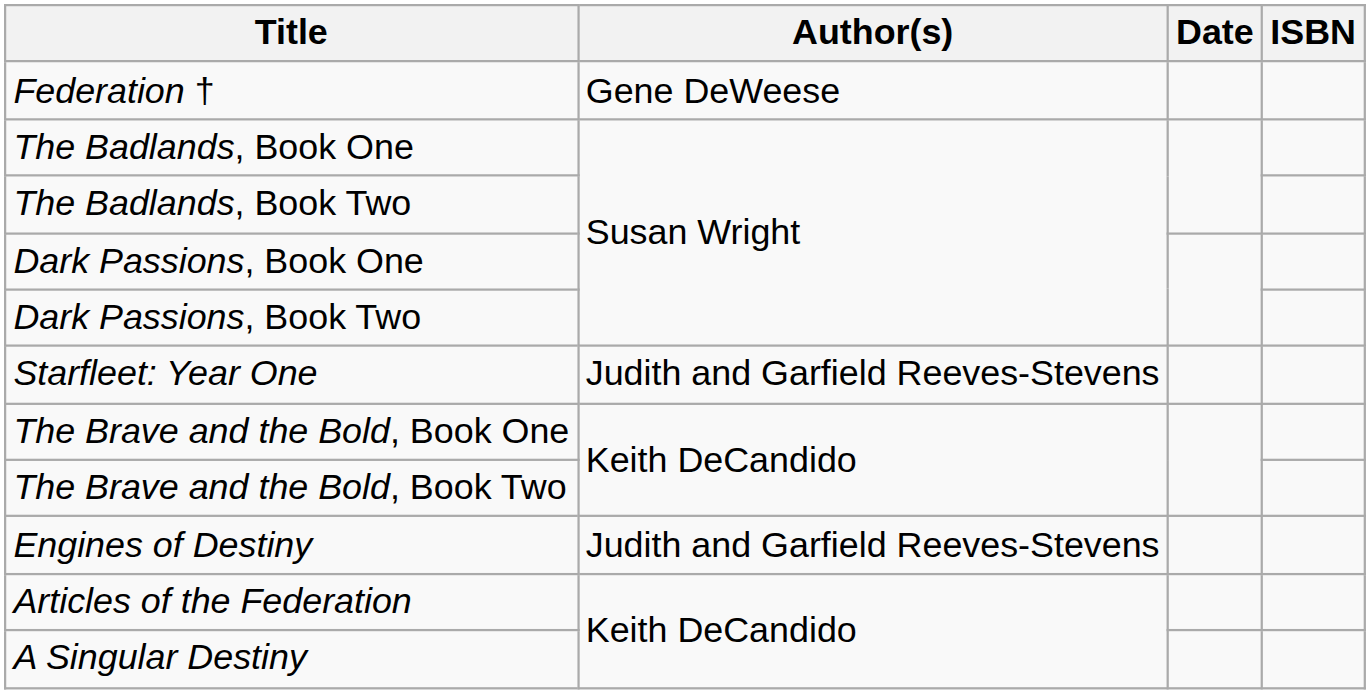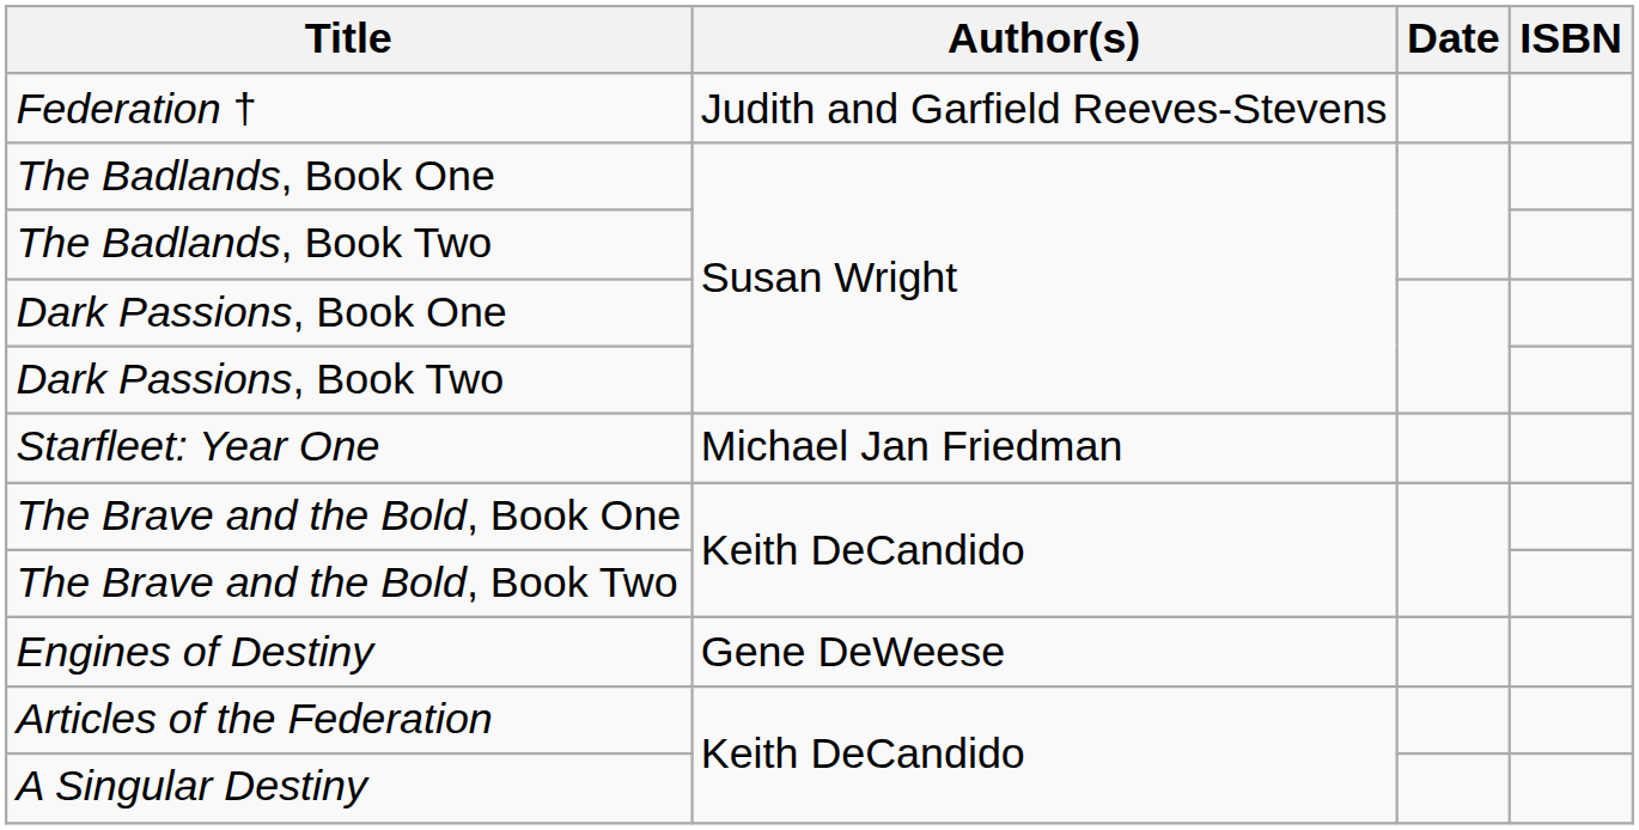 <table class="wikitable">
 <tr>
 <th>Title</th>
 <th>Author(s)</th>
 <th>Date</th>
 <th>ISBN</th>
 </tr>
 <tr>
 <td><em>Federation</em> †</td>
-<td>Gene DeWeese</td>
+<td>Judith and Garfield Reeves-Stevens</td>
 <td></td>
 <td></td>
 </tr>
 <tr>
 <td><em>The Badlands</em>, Book One</td>
 <td rowspan="4">Susan Wright</td>
 <td rowspan="2"></td>
 <td></td>
 </tr>
 <tr>
 <td><em>The Badlands</em>, Book Two</td>
 <td></td>
 </tr>
 <tr>
 <td><em>Dark Passions</em>, Book One</td>
 <td rowspan="2"></td>
 <td></td>
 </tr>
 <tr>
 <td><em>Dark Passions</em>, Book Two</td>
 <td></td>
 </tr>
 <tr>
 <td><em>Starfleet: Year One</em></td>
-<td>Judith and Garfield Reeves-Stevens</td>
+<td>Michael Jan Friedman</td>
 <td></td>
 <td></td>
 </tr>
 <tr>
 <td><em>The Brave and the Bold</em>, Book One</td>
 <td rowspan="2">Keith DeCandido</td>
 <td rowspan="2"></td>
 <td></td>
 </tr>
 <tr>
 <td><em>The Brave and the Bold</em>, Book Two</td>
 <td></td>
 </tr>
 <tr>
 <td><em>Engines of Destiny</em></td>
-<td>Judith and Garfield Reeves-Stevens</td>
+<td>Gene DeWeese</td>
 <td></td>
 <td></td>
 </tr>
 <tr>
 <td><em>Articles of the Federation</em></td>
 <td rowspan="2">Keith DeCandido</td>
 <td></td>
 <td></td>
 </tr>
 <tr>
 <td><em>A Singular Destiny</em></td>
 <td></td>
 <td></td>
 </tr>
 </table>
